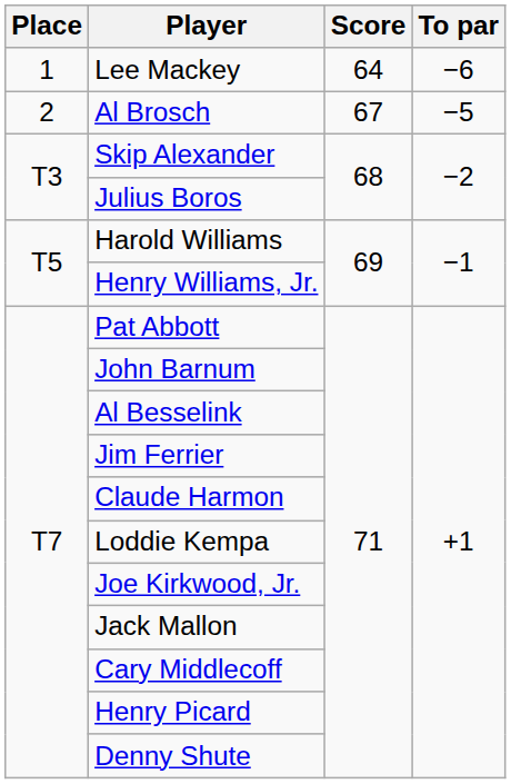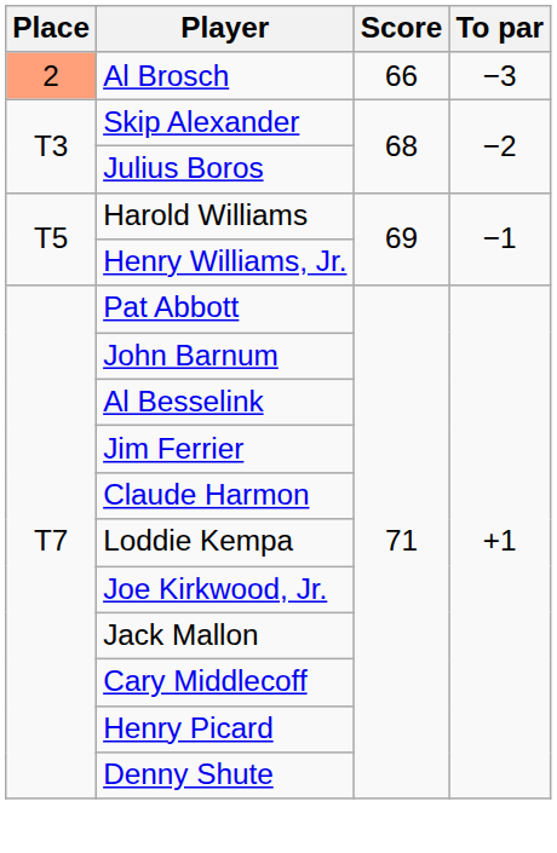 <table class=wikitable>
 <tr>
 <th>Place</th>
 <th>Player</th>
 <th>Score</th>
 <th>To par</th>
 </tr>
 <tr>
-<td align=center>1</td>
-<td> Lee Mackey</td>
-<td align=center>64</td>
-<td align=center>−6</td>
-</tr>
-<tr>
-<td align=center>2</td>
+<td align=center style="background: lightsalmon;">2</td>
 <td> <a href='#'>Al Brosch</a></td>
-<td align=center>67</td>
-<td align=center>−5</td>
+<td align=center>66</td>
+<td align=center>−3</td>
 </tr>
 <tr>
 <td rowspan=2 align=center>T3</td>
 <td> <a href='#'>Skip Alexander</a></td>
 <td rowspan=2 align=center>68</td>
 <td rowspan=2 align=center>−2</td>
 </tr>
 <tr>
 <td> <a href='#'>Julius Boros</a></td>
 </tr>
 <tr>
 <td rowspan=2 align=center>T5</td>
 <td> Harold Williams</td>
 <td rowspan=2 align=center>69</td>
 <td rowspan=2 align=center>−1</td>
 </tr>
 <tr>
 <td> <a href='#'>Henry Williams, Jr.</a></td>
 </tr>
 <tr>
 <td rowspan=11 align=center>T7</td>
 <td> <a href='#'>Pat Abbott</a></td>
 <td rowspan=11 align=center>71</td>
 <td rowspan=11 align=center>+1</td>
 </tr>
 <tr>
 <td> <a href='#'>John Barnum</a></td>
 </tr>
 <tr>
 <td> <a href='#'>Al Besselink</a></td>
 </tr>
 <tr>
 <td> <a href='#'>Jim Ferrier</a></td>
 </tr>
 <tr>
 <td> <a href='#'>Claude Harmon</a></td>
 </tr>
 <tr>
 <td> Loddie Kempa</td>
 </tr>
 <tr>
 <td> <a href='#'>Joe Kirkwood, Jr.</a></td>
 </tr>
 <tr>
 <td> Jack Mallon</td>
 </tr>
 <tr>
 <td> <a href='#'>Cary Middlecoff</a></td>
 </tr>
 <tr>
 <td> <a href='#'>Henry Picard</a></td>
 </tr>
 <tr>
 <td> <a href='#'>Denny Shute</a></td>
 </tr>
 </table>
